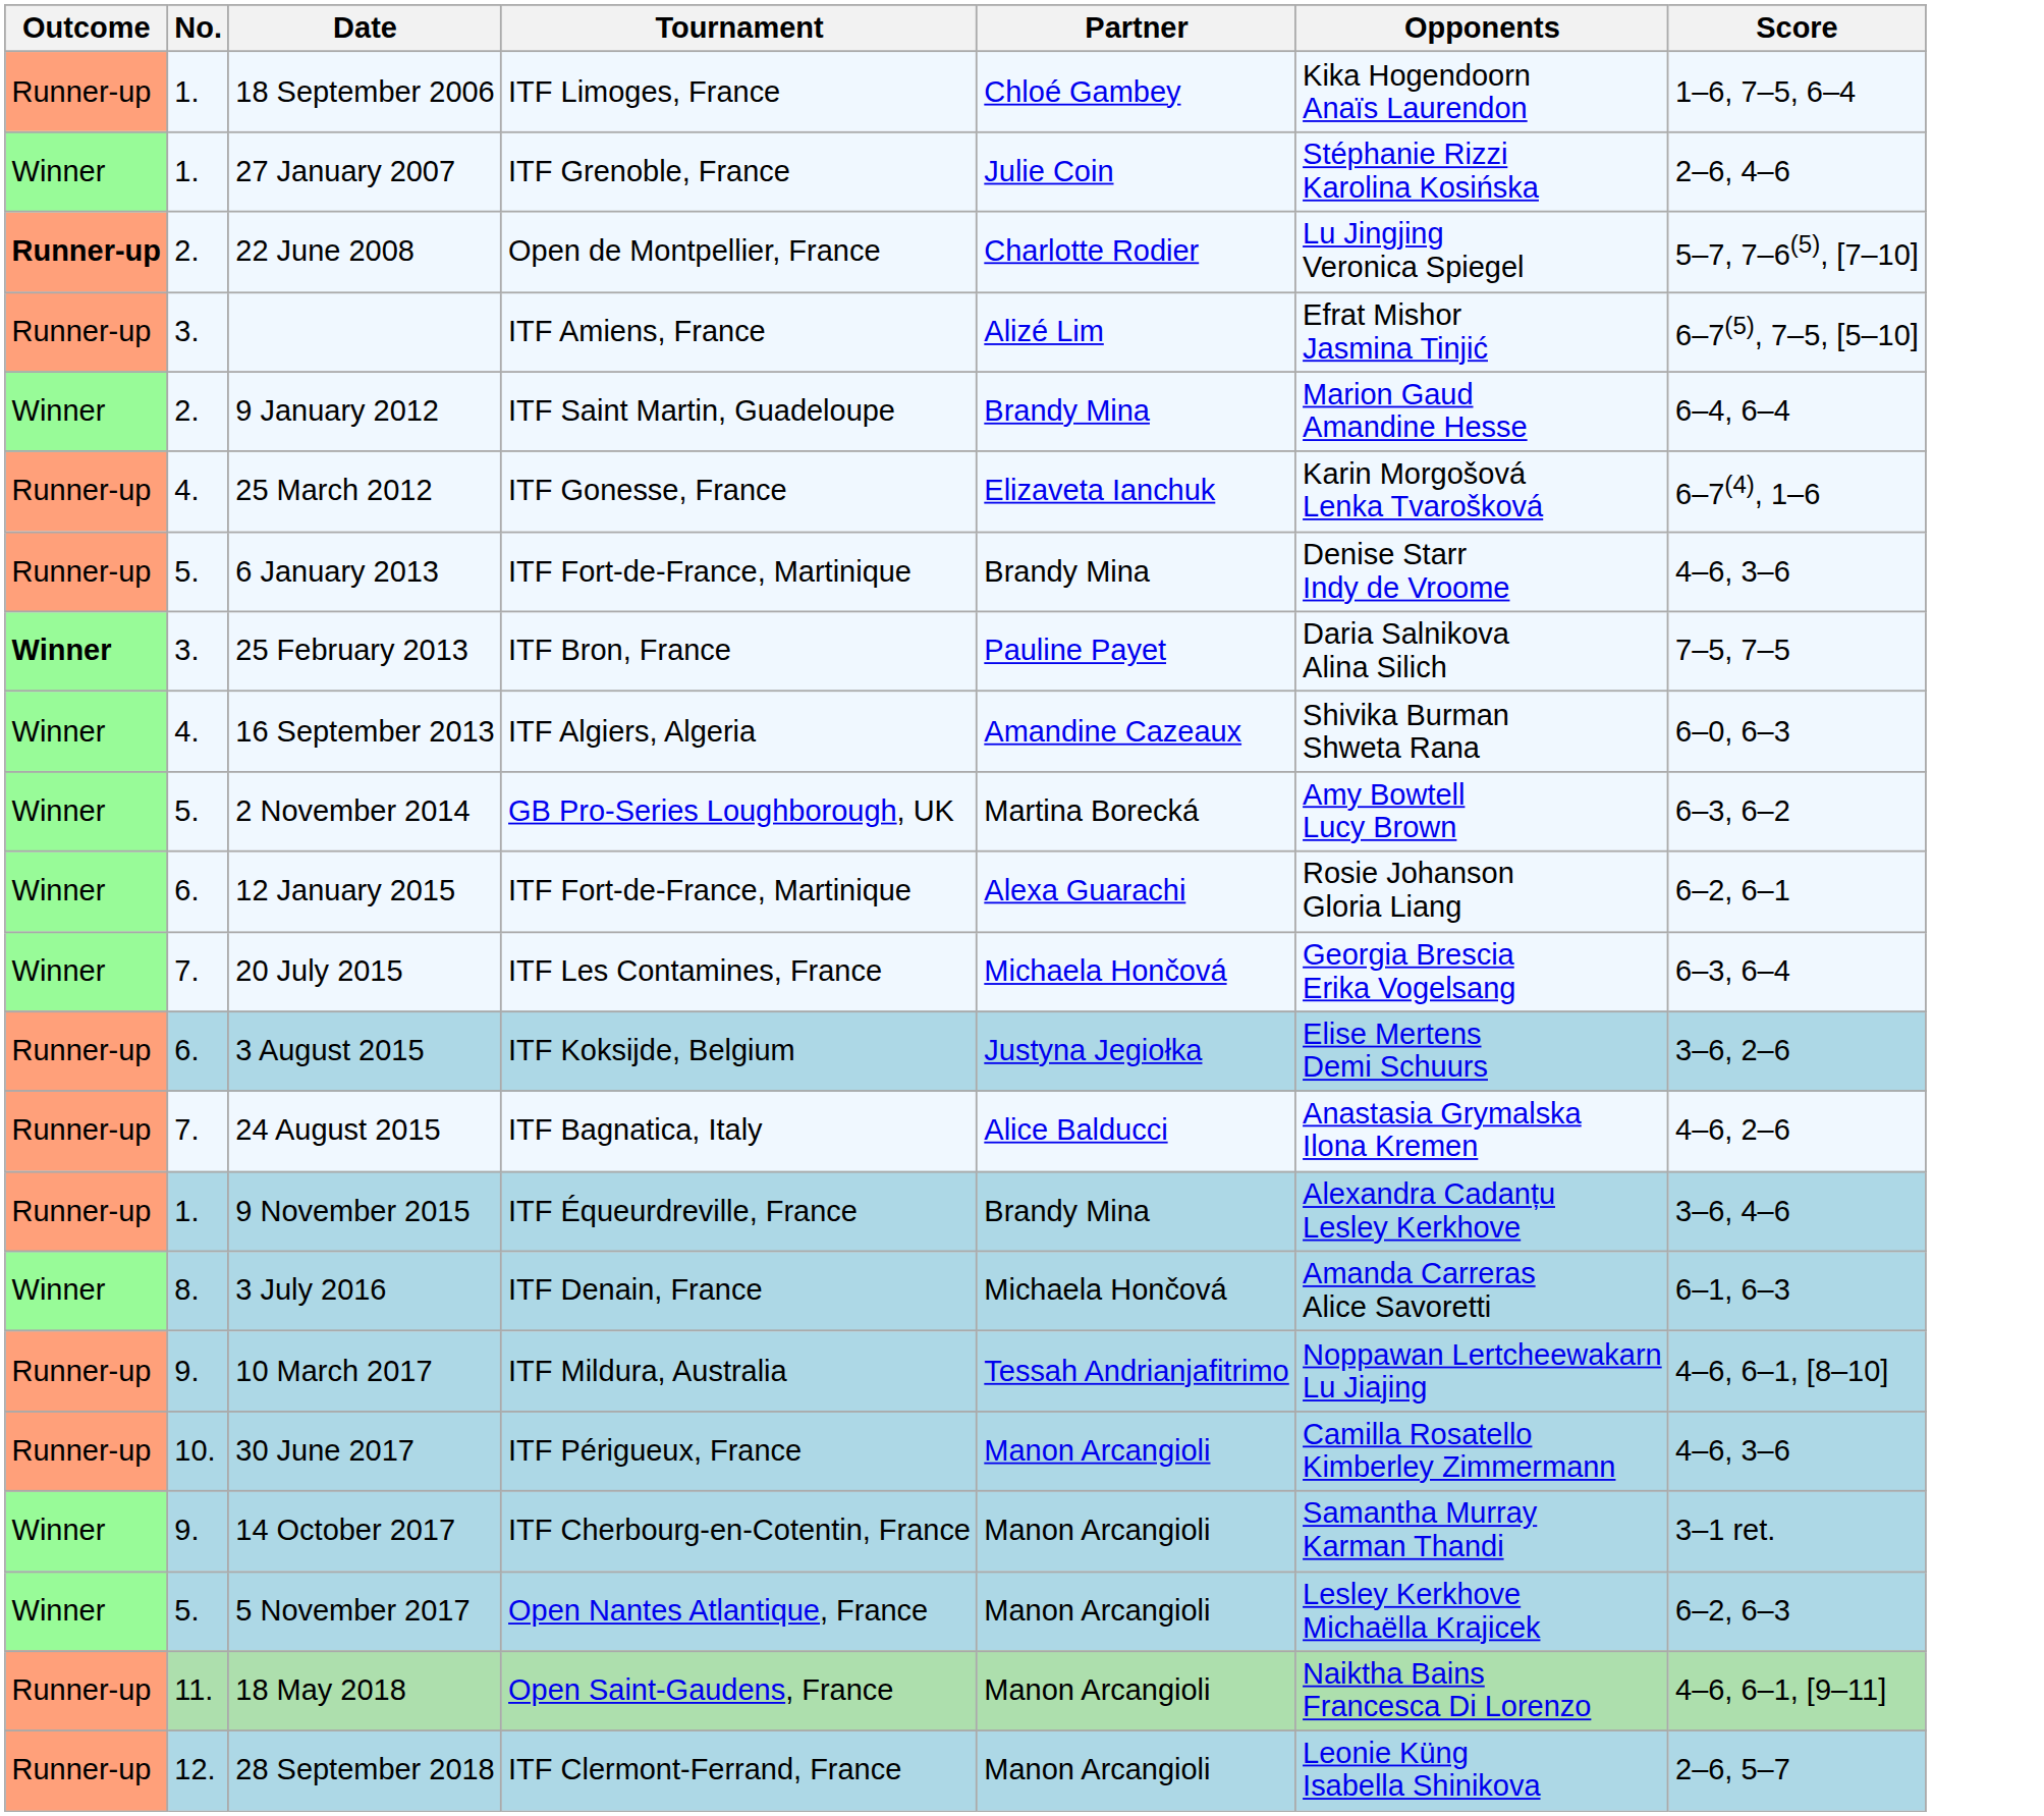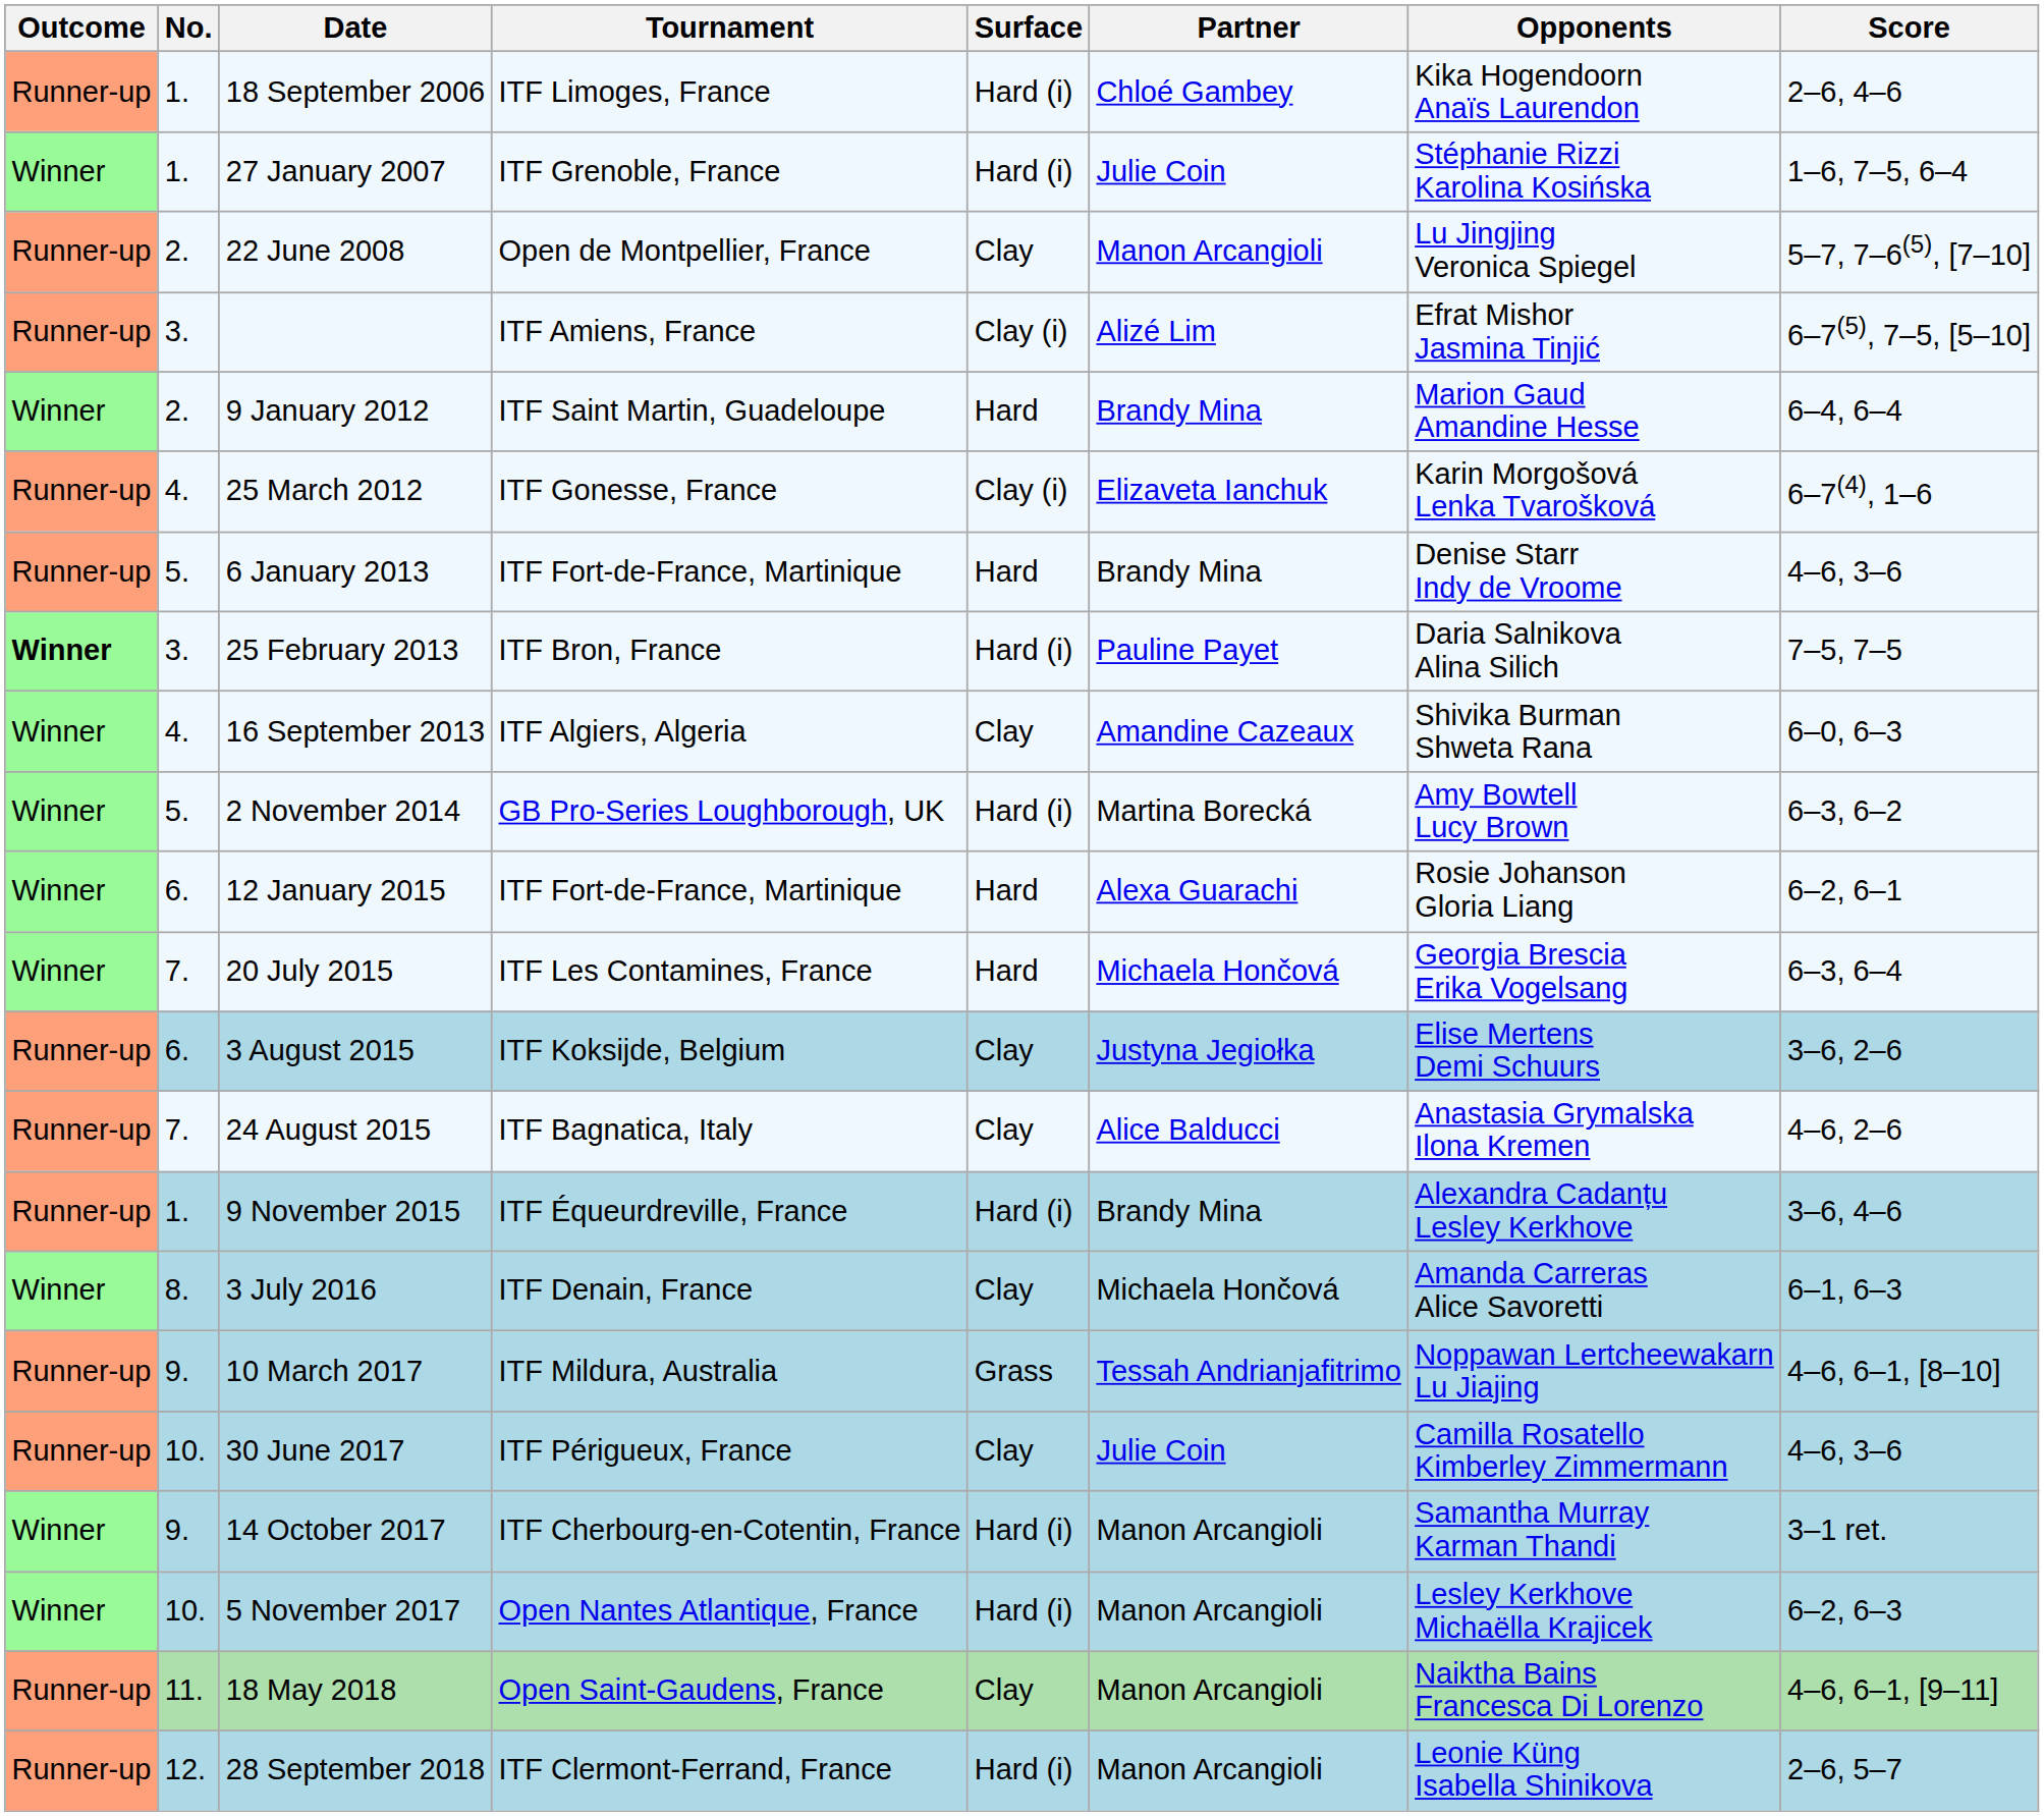 <table class="sortable wikitable">
 <tr>
 <th>Outcome</th>
 <th>No.</th>
 <th>Date</th>
 <th>Tournament</th>
+<th>Surface</th>
 <th>Partner</th>
 <th>Opponents</th>
 <th class="unsortable">Score</th>
 </tr>
 <tr style="background:#f0f8ff;">
 <td style="background:#ffa07a;">Runner-up</td>
 <td>1.</td>
 <td>18 September 2006</td>
 <td>ITF Limoges, France</td>
+<td>Hard (i)</td>
 <td> <a href='#'>Chloé Gambey</a></td>
 <td> Kika Hogendoorn <br>  <a href='#'>Anaïs Laurendon</a></td>
-<td>1–6, 7–5, 6–4</td>
+<td>2–6, 4–6</td>
 </tr>
 <tr style="background:#f0f8ff;">
 <td bgcolor="98FB98">Winner</td>
 <td>1.</td>
 <td>27 January 2007</td>
 <td>ITF Grenoble, France</td>
+<td>Hard (i)</td>
 <td> <a href='#'>Julie Coin</a></td>
 <td> <a href='#'>Stéphanie Rizzi</a> <br>  <a href='#'>Karolina Kosińska</a></td>
-<td>2–6, 4–6</td>
+<td>1–6, 7–5, 6–4</td>
 </tr>
 <tr style="background:#f0f8ff;">
-<td style="background:#ffa07a;"><strong>Runner-up</strong></td>
+<td style="background:#ffa07a;">Runner-up</td>
 <td>2.</td>
 <td>22 June 2008</td>
 <td>Open de Montpellier, France</td>
-<td> <a href='#'>Charlotte Rodier</a></td>
+<td>Clay</td>
+<td> <a href='#'>Manon Arcangioli</a></td>
 <td> <a href='#'>Lu Jingjing</a> <br>  Veronica Spiegel</td>
 <td>5–7, 7–6<sup>(5)</sup>, [7–10]</td>
 </tr>
 <tr style="background:#f0f8ff;">
 <td bgcolor="FFA07A">Runner-up</td>
 <td>3.</td>
 <td></td>
 <td>ITF Amiens, France</td>
+<td>Clay (i)</td>
 <td> <a href='#'>Alizé Lim</a></td>
 <td> Efrat Mishor <br>  <a href='#'>Jasmina Tinjić</a></td>
 <td>6–7<sup>(5)</sup>, 7–5, [5–10]</td>
 </tr>
 <tr style="background:#f0f8ff;">
 <td bgcolor="98FB98">Winner</td>
 <td>2.</td>
 <td>9 January 2012</td>
 <td>ITF Saint Martin, Guadeloupe</td>
+<td>Hard</td>
 <td> <a href='#'>Brandy Mina</a></td>
 <td> <a href='#'>Marion Gaud</a> <br>  <a href='#'>Amandine Hesse</a></td>
 <td>6–4, 6–4</td>
 </tr>
 <tr style="background:#f0f8ff;">
 <td bgcolor="FFA07A">Runner-up</td>
 <td>4.</td>
 <td>25 March 2012</td>
 <td>ITF Gonesse, France</td>
+<td>Clay (i)</td>
 <td> <a href='#'>Elizaveta Ianchuk</a></td>
 <td> Karin Morgošová <br>  <a href='#'>Lenka Tvarošková</a></td>
 <td>6–7<sup>(4)</sup>, 1–6</td>
 </tr>
 <tr style="background:#f0f8ff;">
 <td bgcolor="FFA07A">Runner-up</td>
 <td>5.</td>
 <td>6 January 2013</td>
 <td>ITF Fort-de-France, Martinique</td>
+<td>Hard</td>
 <td> Brandy Mina</td>
 <td> Denise Starr <br>  <a href='#'>Indy de Vroome</a></td>
 <td>4–6, 3–6</td>
 </tr>
 <tr style="background:#f0f8ff;">
 <td bgcolor="98FB98"><strong>Winner</strong></td>
 <td>3.</td>
 <td>25 February 2013</td>
 <td>ITF Bron, France</td>
+<td>Hard (i)</td>
 <td> <a href='#'>Pauline Payet</a></td>
 <td> Daria Salnikova <br>  Alina Silich</td>
 <td>7–5, 7–5</td>
 </tr>
 <tr style="background:#f0f8ff;">
 <td bgcolor="98FB98">Winner</td>
 <td>4.</td>
 <td>16 September 2013</td>
 <td>ITF Algiers, Algeria</td>
+<td>Clay</td>
 <td> <a href='#'>Amandine Cazeaux</a></td>
 <td> Shivika Burman <br>  Shweta Rana</td>
 <td>6–0, 6–3</td>
 </tr>
 <tr style="background:#f0f8ff;">
 <td bgcolor="98FB98">Winner</td>
 <td>5.</td>
 <td>2 November 2014</td>
 <td><a href='#'>GB Pro-Series Loughborough</a>, UK</td>
+<td>Hard (i)</td>
 <td> Martina Borecká</td>
 <td> <a href='#'>Amy Bowtell</a> <br>  <a href='#'>Lucy Brown</a></td>
 <td>6–3, 6–2</td>
 </tr>
 <tr style="background:#f0f8ff;">
 <td bgcolor="98FB98">Winner</td>
 <td>6.</td>
 <td>12 January 2015</td>
 <td>ITF Fort-de-France, Martinique</td>
+<td>Hard</td>
 <td> <a href='#'>Alexa Guarachi</a></td>
 <td> Rosie Johanson <br>  Gloria Liang</td>
 <td>6–2, 6–1</td>
 </tr>
 <tr style="background:#f0f8ff;">
 <td style="background:#98fb98;">Winner</td>
 <td>7.</td>
 <td>20 July 2015</td>
 <td>ITF Les Contamines, France</td>
+<td>Hard</td>
 <td> <a href='#'>Michaela Hončová</a></td>
 <td> <a href='#'>Georgia Brescia</a> <br>  <a href='#'>Erika Vogelsang</a></td>
 <td>6–3, 6–4</td>
 </tr>
 <tr style="background:lightblue;">
 <td style="background:#ffa07a;">Runner-up</td>
 <td>6.</td>
 <td>3 August 2015</td>
 <td>ITF Koksijde, Belgium</td>
+<td>Clay</td>
 <td> <a href='#'>Justyna Jegiołka</a></td>
 <td> <a href='#'>Elise Mertens</a> <br>  <a href='#'>Demi Schuurs</a></td>
 <td>3–6, 2–6</td>
 </tr>
 <tr style="background:#f0f8ff;">
 <td style="background:#ffa07a;">Runner-up</td>
 <td>7.</td>
 <td>24 August 2015</td>
 <td>ITF Bagnatica, Italy</td>
+<td>Clay</td>
 <td> <a href='#'>Alice Balducci</a></td>
 <td> <a href='#'>Anastasia Grymalska</a> <br>  <a href='#'>Ilona Kremen</a></td>
 <td>4–6, 2–6</td>
 </tr>
 <tr style="background:lightblue;">
 <td style="background:#ffa07a;">Runner-up</td>
 <td>1.</td>
 <td>9 November 2015</td>
 <td>ITF Équeurdreville, France</td>
+<td>Hard (i)</td>
 <td> Brandy Mina</td>
 <td> <a href='#'>Alexandra Cadanțu</a> <br>  <a href='#'>Lesley Kerkhove</a></td>
 <td>3–6, 4–6</td>
 </tr>
 <tr style="background:lightblue;">
 <td style="background:#98fb98;">Winner</td>
 <td>8.</td>
 <td>3 July 2016</td>
 <td>ITF Denain, France</td>
+<td>Clay</td>
 <td> Michaela Hončová</td>
 <td> <a href='#'>Amanda Carreras</a> <br>  Alice Savoretti</td>
 <td>6–1, 6–3</td>
 </tr>
 <tr style="background:lightblue;">
 <td style="background:#ffa07a;">Runner-up</td>
 <td>9.</td>
 <td>10 March 2017</td>
 <td>ITF Mildura, Australia</td>
+<td>Grass</td>
 <td> <a href='#'>Tessah Andrianjafitrimo</a></td>
 <td> <a href='#'>Noppawan Lertcheewakarn</a> <br>  <a href='#'>Lu Jiajing</a></td>
 <td>4–6, 6–1, [8–10]</td>
 </tr>
 <tr style="background:lightblue;">
 <td style="background:#ffa07a;">Runner-up</td>
 <td>10.</td>
 <td>30 June 2017</td>
 <td>ITF Périgueux, France</td>
-<td> <a href='#'>Manon Arcangioli</a></td>
+<td>Clay</td>
+<td> <a href='#'>Julie Coin</a></td>
 <td> <a href='#'>Camilla Rosatello</a> <br>  <a href='#'>Kimberley Zimmermann</a></td>
 <td>4–6, 3–6</td>
 </tr>
 <tr style="background:lightblue;">
 <td bgcolor="98FB98">Winner</td>
 <td>9.</td>
 <td>14 October 2017</td>
 <td>ITF Cherbourg-en-Cotentin, France</td>
+<td>Hard (i)</td>
 <td> Manon Arcangioli</td>
 <td> <a href='#'>Samantha Murray</a> <br>  <a href='#'>Karman Thandi</a></td>
 <td>3–1 ret.</td>
 </tr>
 <tr style="background:lightblue;">
 <td bgcolor="98FB98">Winner</td>
-<td>5.</td>
+<td>10.</td>
 <td>5 November 2017</td>
 <td><a href='#'>Open Nantes Atlantique</a>, France</td>
+<td>Hard (i)</td>
 <td> Manon Arcangioli</td>
 <td> <a href='#'>Lesley Kerkhove</a> <br>  <a href='#'>Michaëlla Krajicek</a></td>
 <td>6–2, 6–3</td>
 </tr>
 <tr style="background:#addfad;">
 <td style="background:#ffa07a;">Runner-up</td>
 <td>11.</td>
 <td>18 May 2018</td>
 <td><a href='#'>Open Saint-Gaudens</a>, France</td>
+<td>Clay</td>
 <td> Manon Arcangioli</td>
 <td> <a href='#'>Naiktha Bains</a> <br>  <a href='#'>Francesca Di Lorenzo</a></td>
 <td>4–6, 6–1, [9–11]</td>
 </tr>
 <tr style="background:lightblue;">
 <td style="background:#ffa07a;">Runner-up</td>
 <td>12.</td>
 <td>28 September 2018</td>
 <td>ITF Clermont-Ferrand, France</td>
+<td>Hard (i)</td>
 <td> Manon Arcangioli</td>
 <td> <a href='#'>Leonie Küng</a> <br>  <a href='#'>Isabella Shinikova</a></td>
 <td>2–6, 5–7</td>
 </tr>
 </table>
